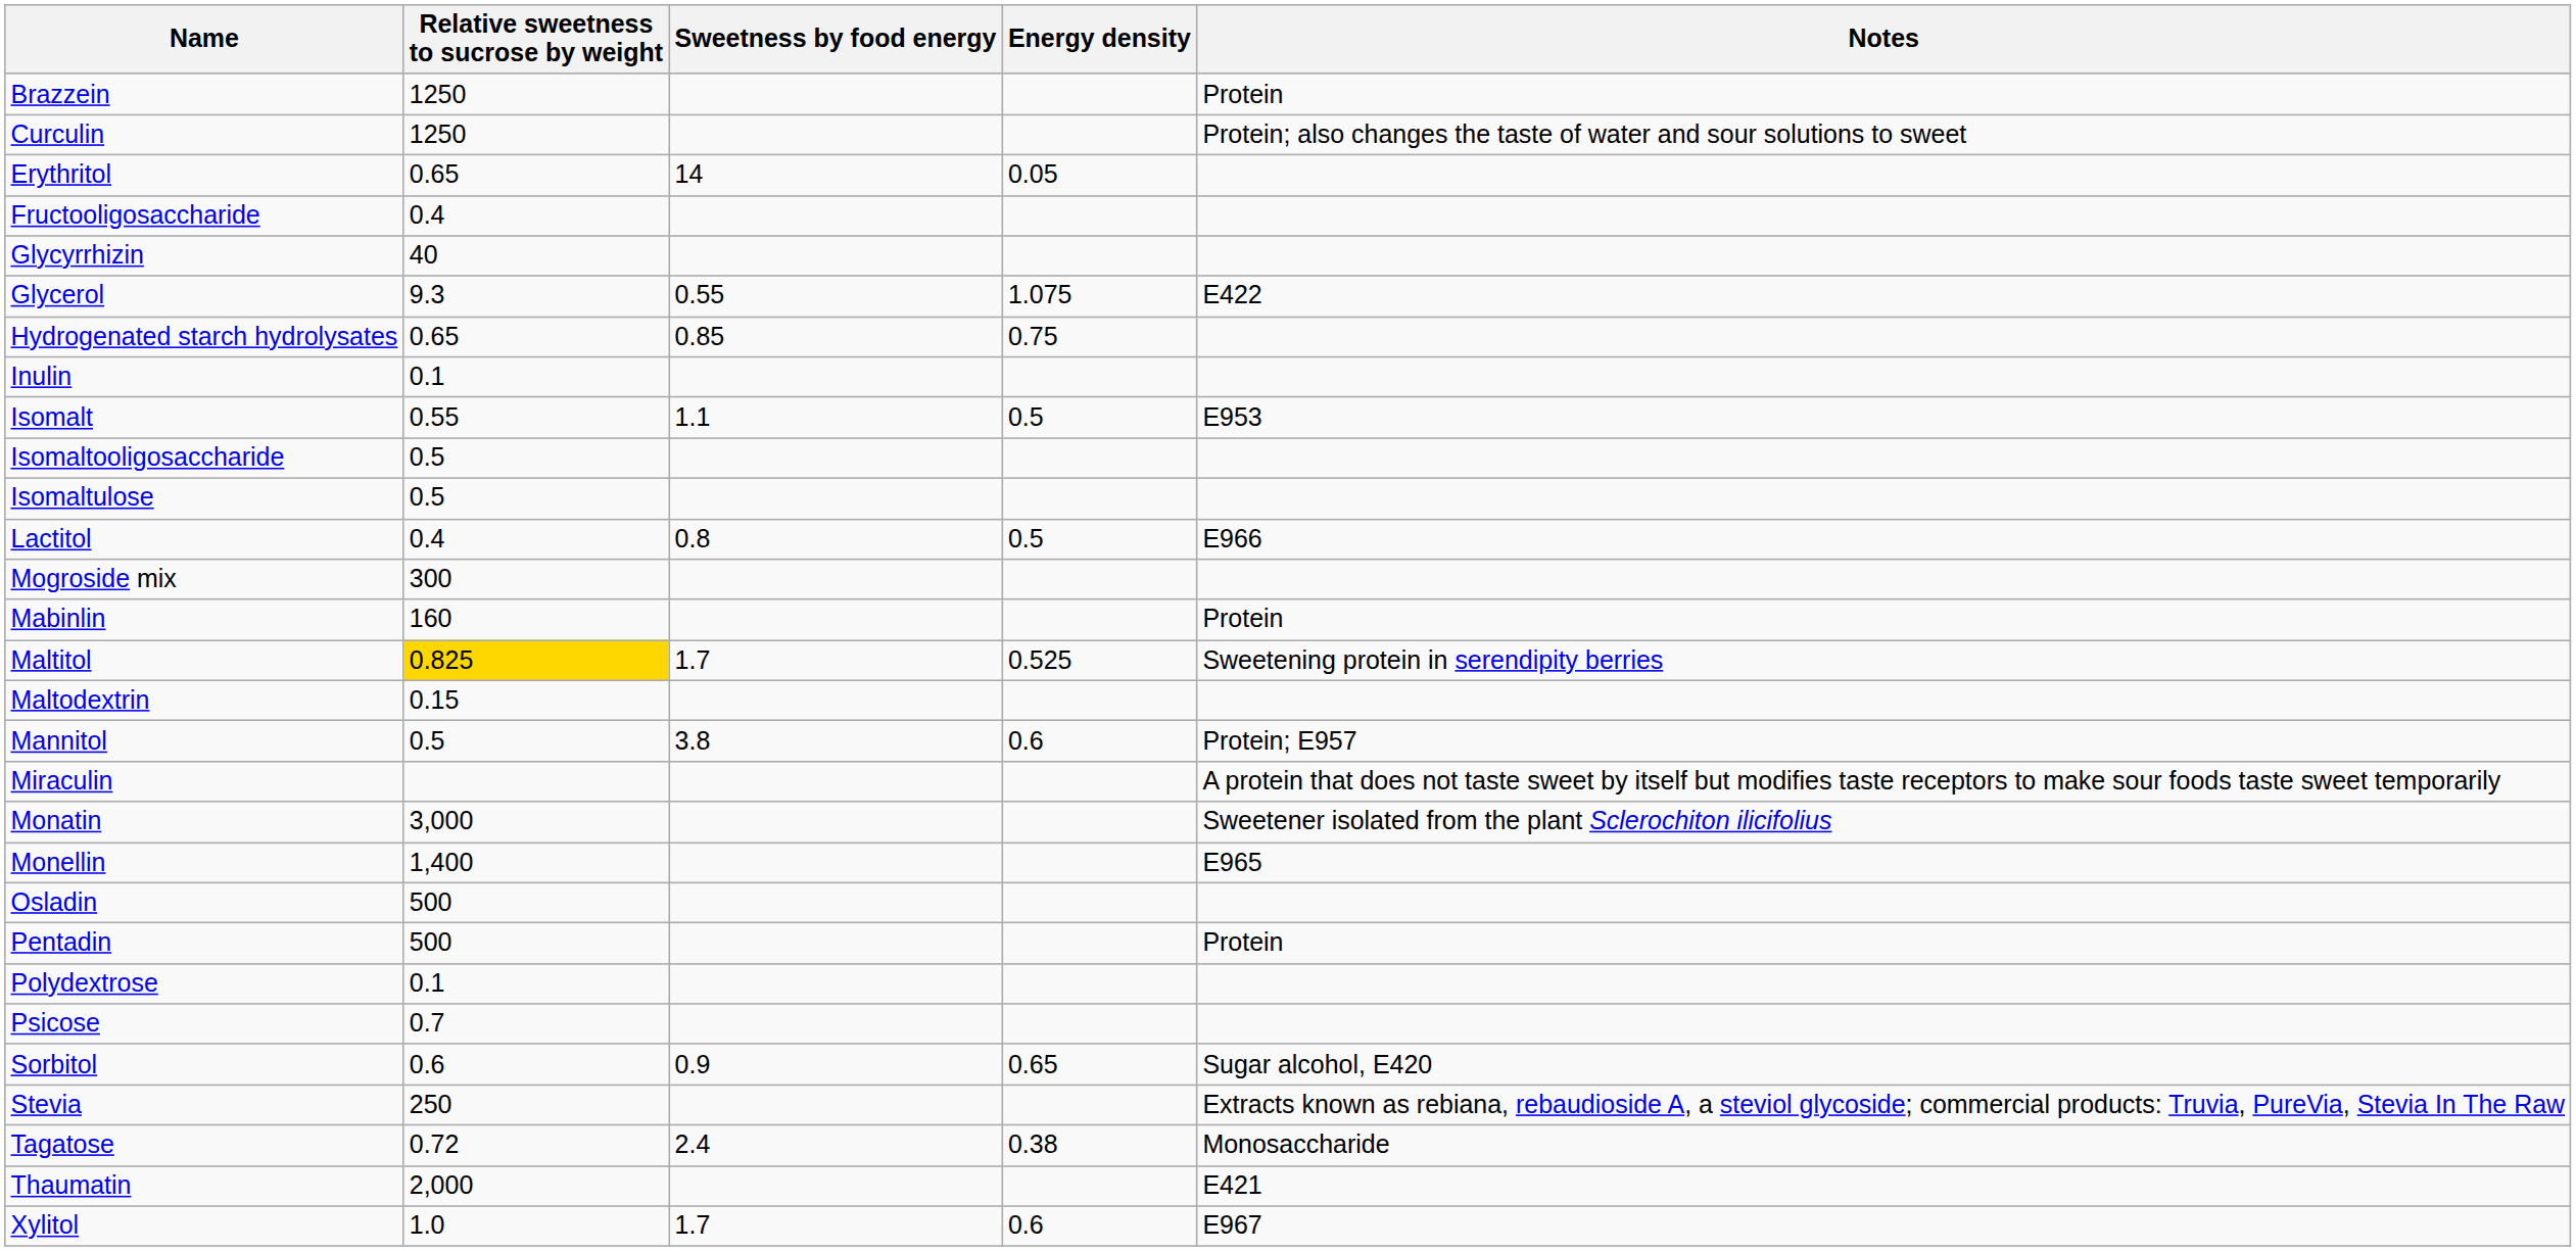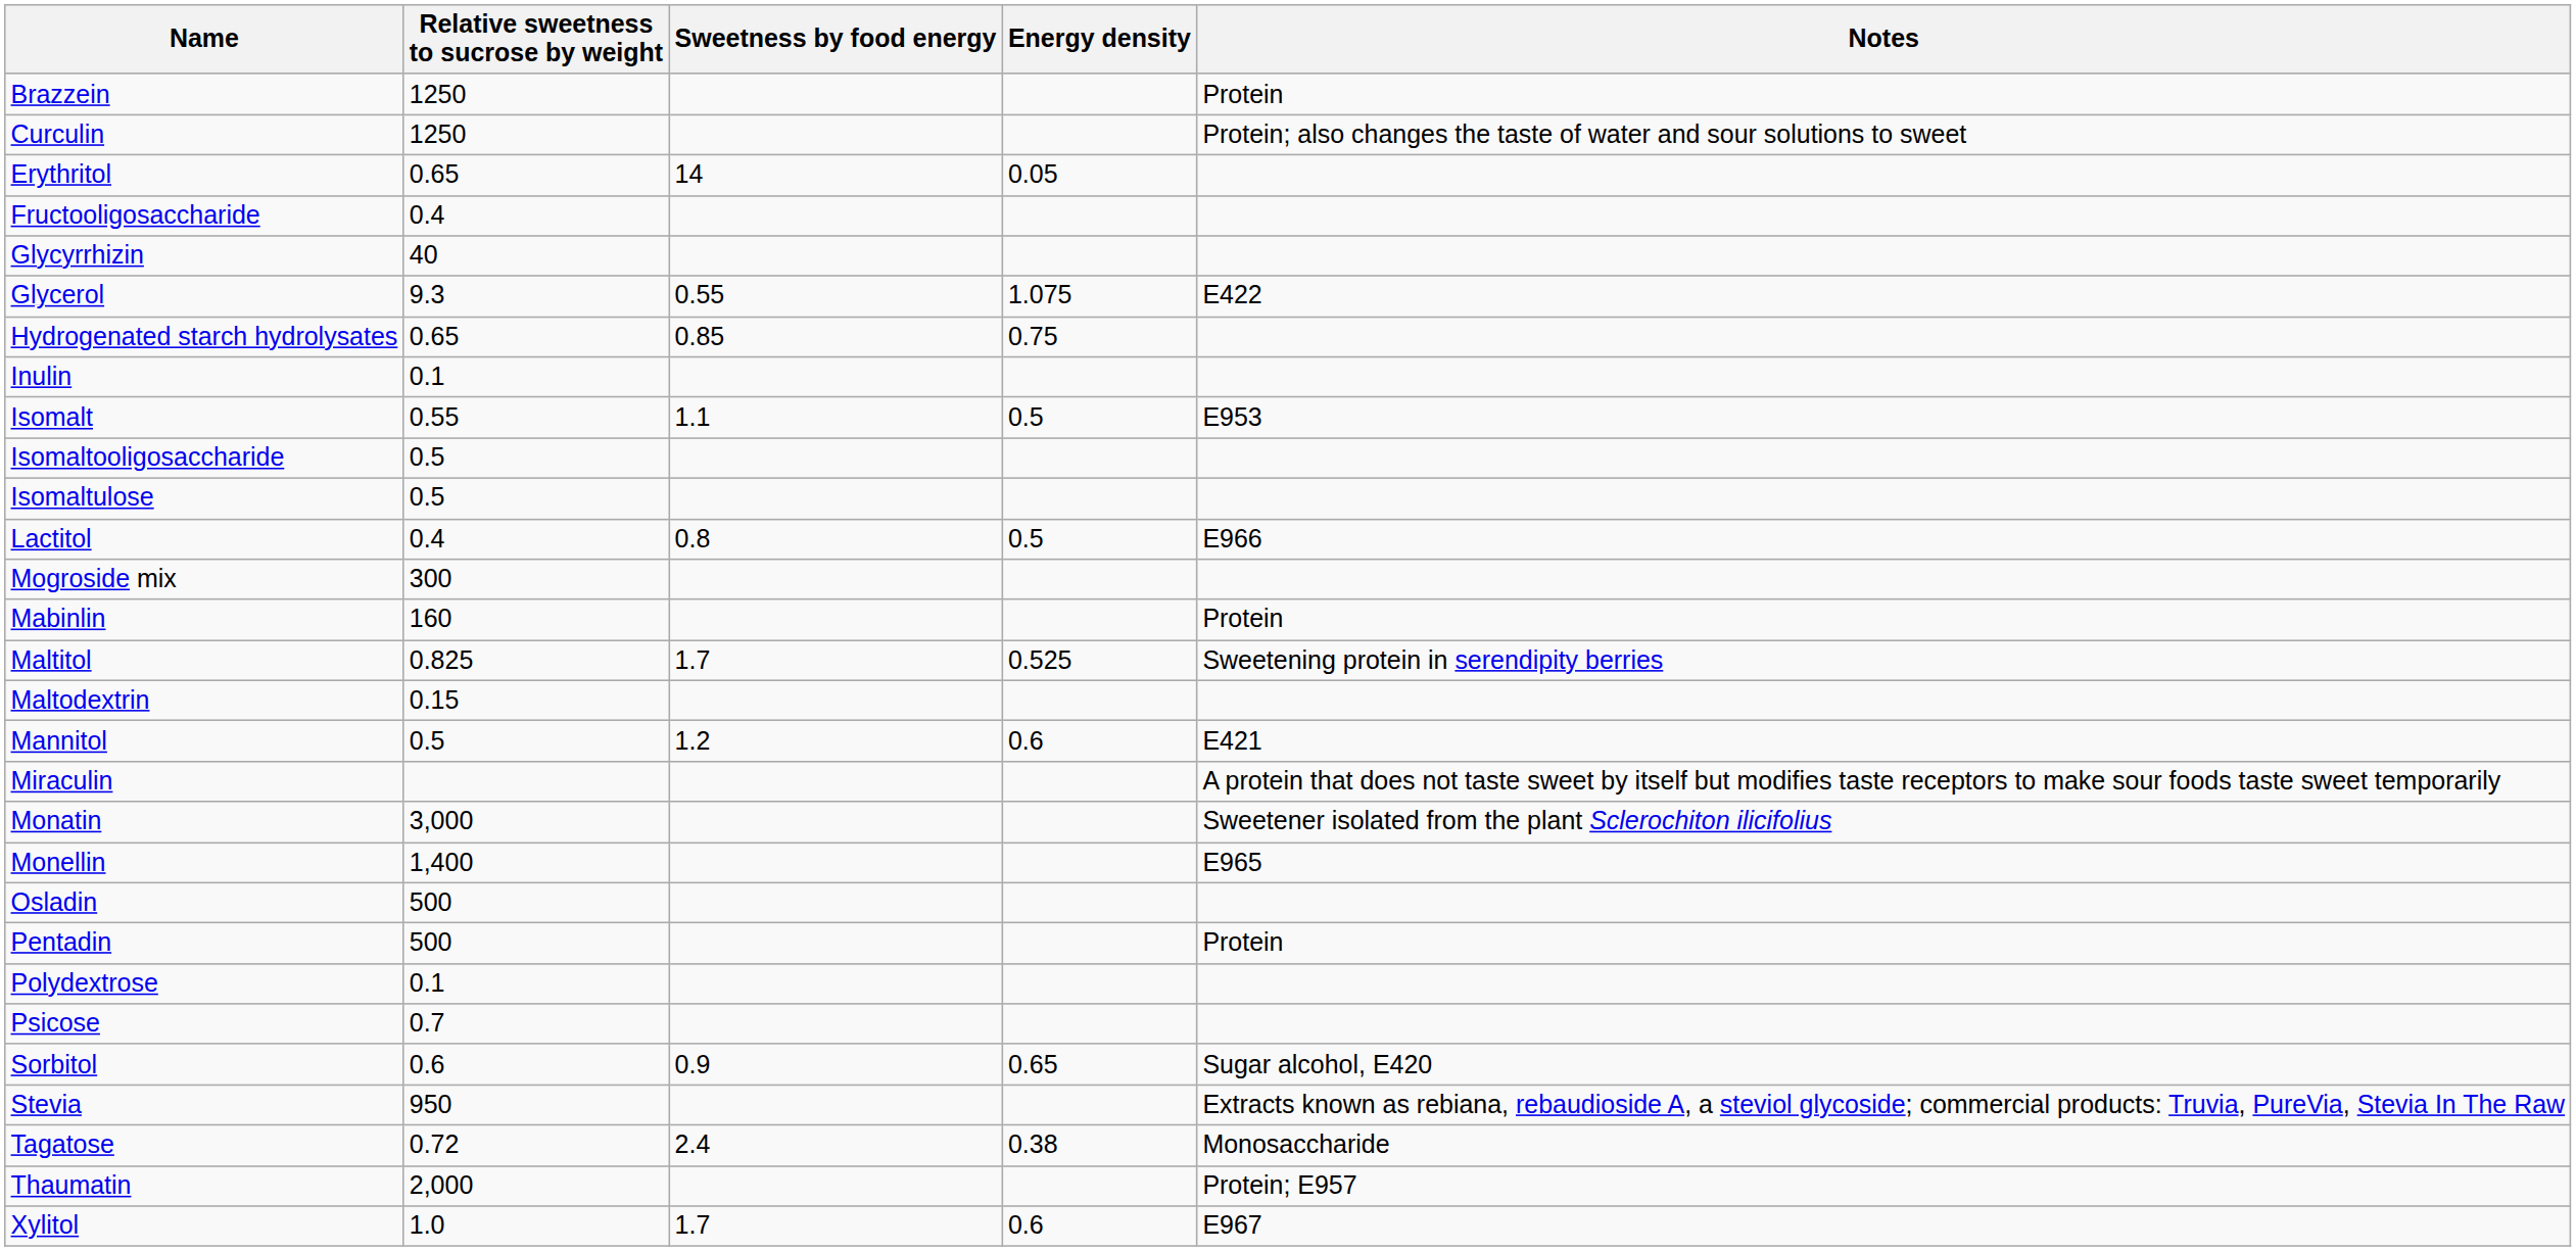 <table class="wikitable sortable">
 <tr>
 <th>Name</th>
 <th data-sort-type="number">Relative sweetness<br>to sucrose by weight</th>
 <th data-sort-type="number">Sweetness by food energy</th>
 <th data-sort-type="number">Energy density</th>
 <th ! class="unsortable">Notes</th>
 </tr>
 <tr>
 <td><a href='#'>Brazzein</a></td>
 <td>1250</td>
 <td></td>
 <td></td>
 <td>Protein</td>
 </tr>
 <tr>
 <td><a href='#'>Curculin</a></td>
 <td>1250</td>
 <td></td>
 <td></td>
 <td>Protein; also changes the taste of water and sour solutions to sweet</td>
 </tr>
 <tr>
 <td><a href='#'>Erythritol</a></td>
 <td>0.65</td>
 <td>14</td>
 <td>0.05</td>
 <td></td>
 </tr>
 <tr>
 <td><a href='#'>Fructooligosaccharide</a></td>
 <td>0.4</td>
 <td></td>
 <td></td>
 <td></td>
 </tr>
 <tr>
 <td><a href='#'>Glycyrrhizin</a></td>
 <td>40</td>
 <td></td>
 <td></td>
 <td></td>
 </tr>
 <tr>
 <td><a href='#'>Glycerol</a></td>
 <td>9.3</td>
 <td>0.55</td>
 <td>1.075</td>
 <td>E422</td>
 </tr>
 <tr>
 <td><a href='#'>Hydrogenated starch hydrolysates</a></td>
 <td>0.65</td>
 <td>0.85</td>
 <td>0.75</td>
 <td></td>
 </tr>
 <tr>
 <td><a href='#'>Inulin</a></td>
 <td>0.1</td>
 <td></td>
 <td></td>
 <td></td>
 </tr>
 <tr>
 <td><a href='#'>Isomalt</a></td>
 <td>0.55</td>
 <td>1.1</td>
 <td>0.5</td>
 <td>E953</td>
 </tr>
 <tr>
 <td><a href='#'>Isomaltooligosaccharide</a></td>
 <td>0.5</td>
 <td></td>
 <td></td>
 <td></td>
 </tr>
 <tr>
 <td><a href='#'>Isomaltulose</a></td>
 <td>0.5</td>
 <td></td>
 <td></td>
 <td></td>
 </tr>
 <tr>
 <td><a href='#'>Lactitol</a></td>
 <td>0.4</td>
 <td>0.8</td>
 <td>0.5</td>
 <td>E966</td>
 </tr>
 <tr>
 <td><a href='#'>Mogroside</a> mix</td>
 <td>300</td>
 <td></td>
 <td></td>
 <td></td>
 </tr>
 <tr>
 <td><a href='#'>Mabinlin</a></td>
 <td>160</td>
 <td></td>
 <td></td>
 <td>Protein</td>
 </tr>
 <tr>
 <td><a href='#'>Maltitol</a></td>
-<td style="background: gold;">0.825</td>
+<td>0.825</td>
 <td>1.7</td>
 <td>0.525</td>
 <td>Sweetening protein in <a href='#'>serendipity berries</a></td>
 </tr>
 <tr>
 <td><a href='#'>Maltodextrin</a></td>
 <td>0.15</td>
 <td></td>
 <td></td>
 <td></td>
 </tr>
 <tr>
 <td><a href='#'>Mannitol</a></td>
 <td>0.5</td>
-<td>3.8</td>
+<td>1.2</td>
 <td>0.6</td>
-<td>Protein; E957</td>
+<td>E421</td>
 </tr>
 <tr>
 <td><a href='#'>Miraculin</a></td>
 <td></td>
 <td></td>
 <td></td>
 <td>A protein that does not taste sweet by itself but modifies taste receptors to make sour foods taste sweet temporarily</td>
 </tr>
 <tr>
 <td><a href='#'>Monatin</a></td>
 <td>3,000</td>
 <td></td>
 <td></td>
 <td>Sweetener isolated from the plant <em><a href='#'>Sclerochiton ilicifolius</a></em></td>
 </tr>
 <tr>
 <td><a href='#'>Monellin</a></td>
 <td>1,400</td>
 <td></td>
 <td></td>
 <td>E965</td>
 </tr>
 <tr>
 <td><a href='#'>Osladin</a></td>
 <td>500</td>
 <td></td>
 <td></td>
 <td></td>
 </tr>
 <tr>
 <td><a href='#'>Pentadin</a></td>
 <td>500</td>
 <td></td>
 <td></td>
 <td>Protein</td>
 </tr>
 <tr>
 <td><a href='#'>Polydextrose</a></td>
 <td>0.1</td>
 <td></td>
 <td></td>
 <td></td>
 </tr>
 <tr>
 <td><a href='#'>Psicose</a></td>
 <td>0.7</td>
 <td></td>
 <td></td>
 <td></td>
 </tr>
 <tr>
 <td><a href='#'>Sorbitol</a></td>
 <td>0.6</td>
 <td>0.9</td>
 <td>0.65</td>
 <td>Sugar alcohol, E420</td>
 </tr>
 <tr>
 <td><a href='#'>Stevia</a></td>
-<td>250</td>
+<td>950</td>
 <td></td>
 <td></td>
 <td>Extracts known as rebiana, <a href='#'>rebaudioside A</a>, a <a href='#'>steviol glycoside</a>; commercial products: <a href='#'>Truvia</a>, <a href='#'>PureVia</a>, <a href='#'>Stevia In The Raw</a></td>
 </tr>
 <tr>
 <td><a href='#'>Tagatose</a></td>
 <td>0.72</td>
 <td>2.4</td>
 <td>0.38</td>
 <td>Monosaccharide</td>
 </tr>
 <tr>
 <td><a href='#'>Thaumatin</a></td>
 <td>2,000</td>
 <td></td>
 <td></td>
-<td>E421</td>
+<td>Protein; E957</td>
 </tr>
 <tr>
 <td><a href='#'>Xylitol</a></td>
 <td>1.0</td>
 <td>1.7</td>
 <td>0.6</td>
 <td>E967</td>
 </tr>
 </table>
